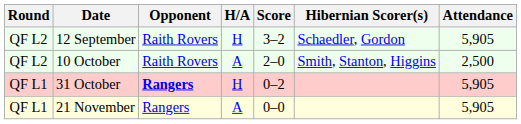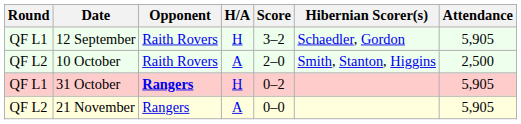 <table class="wikitable" style="text-align:center">
 <tr>
 <th>Round</th>
 <th>Date</th>
 <th>Opponent</th>
 <th>H/A</th>
 <th>Score</th>
 <th>Hibernian Scorer(s)</th>
 <th>Attendance</th>
 </tr>
 <tr bgcolor=#EEFFEE>
-<td>QF L2</td>
+<td>QF L1</td>
 <td align=left>12 September</td>
 <td align=left><a href='#'>Raith Rovers</a></td>
 <td><a href='#'>H</a></td>
 <td>3–2</td>
 <td align=left><a href='#'>Schaedler</a>, <a href='#'>Gordon</a></td>
 <td>5,905</td>
 </tr>
 <tr bgcolor=#EEFFEE>
 <td>QF L2</td>
 <td align=left>10 October</td>
 <td align=left><a href='#'>Raith Rovers</a></td>
 <td><a href='#'>A</a></td>
 <td>2–0</td>
 <td align=left><a href='#'>Smith</a>, <a href='#'>Stanton</a>, <a href='#'>Higgins</a></td>
 <td>2,500</td>
 </tr>
 <tr bgcolor=#FFCCCC>
 <td>QF L1</td>
 <td align=left>31 October</td>
 <td align=left><strong><a href='#'>Rangers</a></strong></td>
 <td><a href='#'>H</a></td>
 <td>0–2</td>
 <td align=left></td>
 <td>5,905</td>
 </tr>
 <tr bgcolor=#FFFFDD>
-<td>QF L1</td>
+<td>QF L2</td>
 <td align=left>21 November</td>
 <td align=left><a href='#'>Rangers</a></td>
 <td><a href='#'>A</a></td>
 <td>0–0</td>
 <td align=left></td>
 <td>5,905</td>
 </tr>
 </table>
